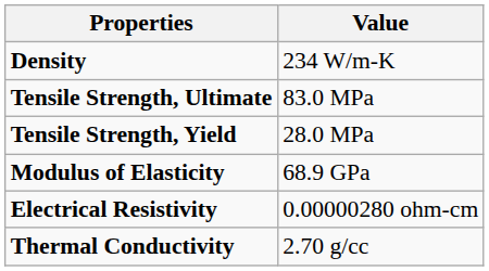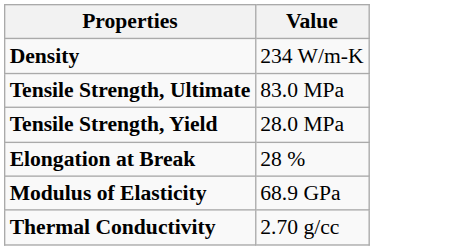 <table class="wikitable">
 <tr>
 <th>Properties</th>
 <th>Value</th>
 </tr>
 <tr>
 <td><strong>Density</strong></td>
 <td>234 W/m-K</td>
 </tr>
 <tr>
 <td><strong>Tensile Strength, Ultimate</strong></td>
 <td>83.0 MPa</td>
 </tr>
 <tr>
 <td><strong>Tensile Strength, Yield</strong></td>
 <td>28.0 MPa</td>
 </tr>
 <tr>
+<td><strong>Elongation at Break</strong></td>
+<td>28 %</td>
+</tr>
+<tr>
 <td><strong>Modulus of Elasticity</strong></td>
 <td>68.9 GPa</td>
-</tr>
-<tr>
-<td><strong>Electrical Resistivity</strong></td>
-<td>0.00000280 ohm-cm</td>
 </tr>
 <tr>
 <td><strong>Thermal Conductivity</strong></td>
 <td>2.70 g/cc</td>
 </tr>
 </table>
